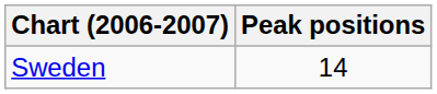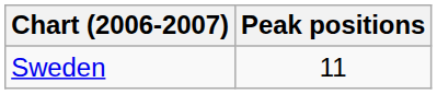 <table class="wikitable">
 <tr>
 <th align="left">Chart (2006-2007)</th>
 <th align="center">Peak positions</th>
 </tr>
 <tr>
 <td align="left"><a href='#'>Sweden</a></td>
-<td align="center">14</td>
+<td align="center">11</td>
 </tr>
 </table>
